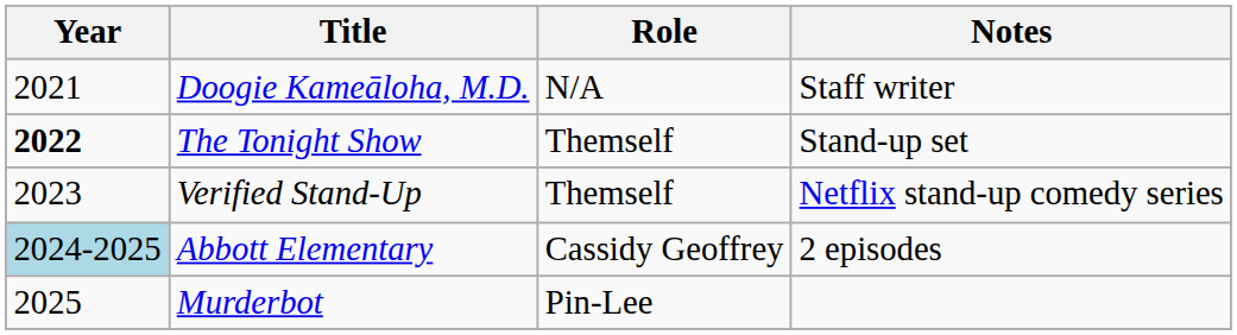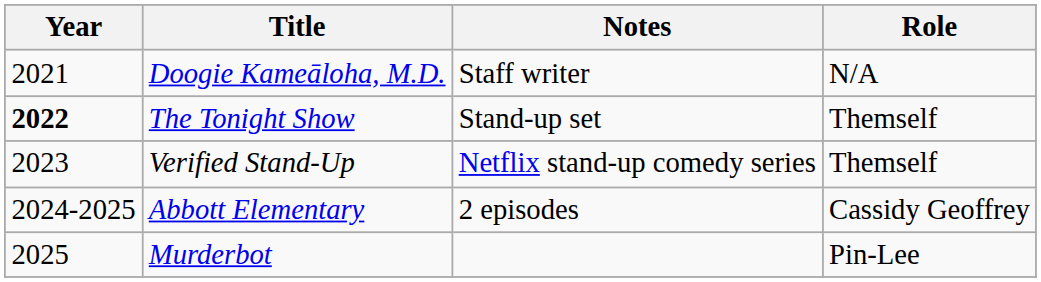 <table class="wikitable sortable">
 <tr>
 <th>Year</th>
 <th>Title</th>
+<th>Notes</th>
 <th>Role</th>
-<th>Notes</th>
 </tr>
 <tr>
 <td>2021</td>
 <td><em><a href='#'>Doogie Kameāloha, M.D.</a></em></td>
+<td>Staff writer</td>
 <td>N/A</td>
-<td>Staff writer</td>
 </tr>
 <tr>
 <td><strong>2022</strong></td>
 <td><a href='#'><em>The Tonight Show</em></a></td>
+<td>Stand-up set</td>
 <td>Themself</td>
-<td>Stand-up set</td>
 </tr>
 <tr>
 <td>2023</td>
 <td><em>Verified Stand-Up</em></td>
+<td><a href='#'>Netflix</a> stand-up comedy series</td>
 <td>Themself</td>
-<td><a href='#'>Netflix</a> stand-up comedy series</td>
 </tr>
 <tr>
-<td style="background: lightblue;">2024-2025</td>
+<td>2024-2025</td>
 <td><em><a href='#'>Abbott Elementary</a></em></td>
+<td>2 episodes</td>
 <td>Cassidy Geoffrey</td>
-<td>2 episodes</td>
 </tr>
 <tr>
 <td>2025</td>
 <td><em><a href='#'>Murderbot</a></em></td>
+<td></td>
 <td>Pin-Lee</td>
-<td></td>
 </tr>
 </table>
